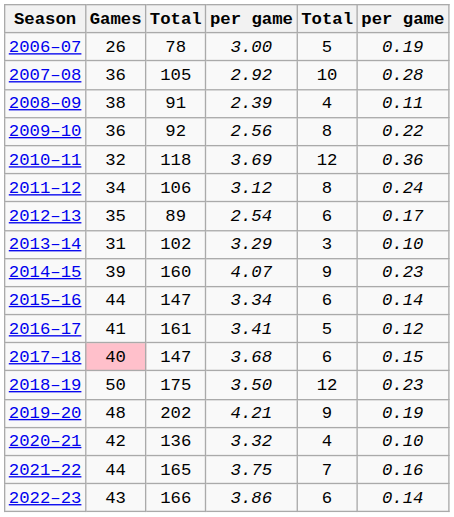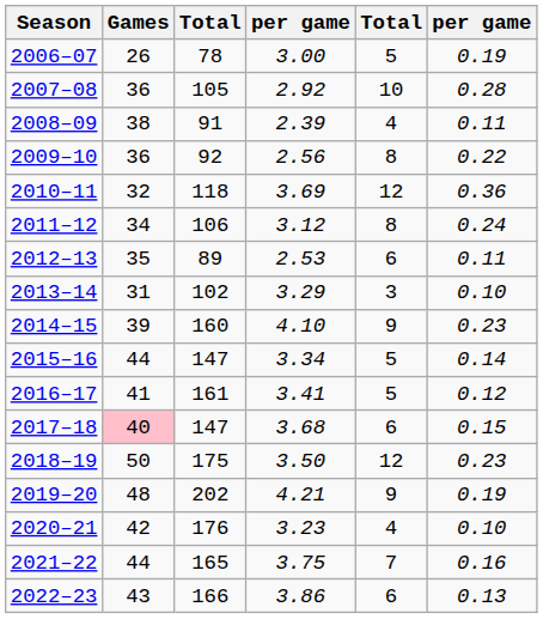 <table class="wikitable" style="text-align:center">
 <tr>
 <th>Season</th>
 <th>Games</th>
 <th>Total </th>
 <th> per game</th>
 <th>Total </th>
 <th> per game</th>
 </tr>
 <tr>
 <td><a href='#'>2006–07</a></td>
 <td>26</td>
 <td>78</td>
 <td><em>3.00</em></td>
 <td>5</td>
 <td><em>0.19</em></td>
 </tr>
 <tr>
 <td><a href='#'>2007–08</a></td>
 <td>36</td>
 <td>105</td>
 <td><em>2.92</em></td>
 <td>10</td>
 <td><em>0.28</em></td>
 </tr>
 <tr>
 <td><a href='#'>2008–09</a></td>
 <td>38</td>
 <td>91</td>
 <td><em>2.39</em></td>
 <td>4</td>
 <td><em>0.11</em></td>
 </tr>
 <tr>
 <td><a href='#'>2009–10</a></td>
 <td>36</td>
 <td>92</td>
 <td><em>2.56</em></td>
 <td>8</td>
 <td><em>0.22</em></td>
 </tr>
 <tr>
 <td><a href='#'>2010–11</a></td>
 <td>32</td>
 <td>118</td>
 <td><em>3.69</em></td>
 <td>12</td>
 <td><em>0.36</em></td>
 </tr>
 <tr>
 <td><a href='#'>2011–12</a></td>
 <td>34</td>
 <td>106</td>
 <td><em>3.12</em></td>
 <td>8</td>
 <td><em>0.24</em></td>
 </tr>
 <tr>
 <td><a href='#'>2012–13</a></td>
 <td>35</td>
 <td>89</td>
-<td><em>2.54</em></td>
+<td><em>2.53</em></td>
 <td>6</td>
-<td><em>0.17</em></td>
+<td><em>0.11</em></td>
 </tr>
 <tr>
 <td><a href='#'>2013–14</a></td>
 <td>31</td>
 <td>102</td>
 <td><em>3.29</em></td>
 <td>3</td>
 <td><em>0.10</em></td>
 </tr>
 <tr>
 <td><a href='#'>2014–15</a></td>
 <td>39</td>
 <td>160</td>
-<td><em>4.07</em></td>
+<td><em>4.10</em></td>
 <td>9</td>
 <td><em>0.23</em></td>
 </tr>
 <tr>
 <td><a href='#'>2015–16</a></td>
 <td>44</td>
 <td>147</td>
 <td><em>3.34</em></td>
-<td>6</td>
+<td>5</td>
 <td><em>0.14</em></td>
 </tr>
 <tr>
 <td><a href='#'>2016–17</a></td>
 <td>41</td>
 <td>161</td>
 <td><em>3.41</em></td>
 <td>5</td>
 <td><em>0.12</em></td>
 </tr>
 <tr>
 <td><a href='#'>2017–18</a></td>
 <td style="background: pink;">40</td>
 <td>147</td>
 <td><em>3.68</em></td>
 <td>6</td>
 <td><em>0.15</em></td>
 </tr>
 <tr>
 <td><a href='#'>2018–19</a></td>
 <td>50</td>
 <td>175</td>
 <td><em>3.50</em></td>
 <td>12</td>
 <td><em>0.23</em></td>
 </tr>
 <tr>
 <td><a href='#'>2019–20</a></td>
 <td>48</td>
 <td>202</td>
 <td><em>4.21</em></td>
 <td>9</td>
 <td><em>0.19</em></td>
 </tr>
 <tr>
 <td><a href='#'>2020–21</a></td>
 <td>42</td>
-<td>136</td>
-<td><em>3.32</em></td>
+<td>176</td>
+<td><em>3.23</em></td>
 <td>4</td>
 <td><em>0.10</em></td>
 </tr>
 <tr>
 <td><a href='#'>2021–22</a></td>
 <td>44</td>
 <td>165</td>
 <td><em>3.75</em></td>
 <td>7</td>
 <td><em>0.16</em></td>
 </tr>
 <tr>
 <td><a href='#'>2022–23</a></td>
 <td>43</td>
 <td>166</td>
 <td><em>3.86</em></td>
 <td>6</td>
-<td><em>0.14</em></td>
+<td><em>0.13</em></td>
 </tr>
 </table>
